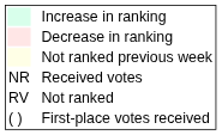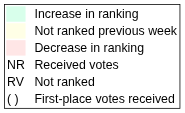 <table style="border:1px solid black;">
 <tr>
 <td style="background:#D8FFEB; width:20px;"></td>
 <td> </td>
 <td>Increase in ranking</td>
 </tr>
 <tr>
+<td style="background:#FFFFE6; width:20px;"></td>
+<td> </td>
+<td>Not ranked previous week</td>
+</tr>
+<tr>
 <td style="background:#FFE6E6; width:20px;"></td>
 <td> </td>
 <td>Decrease in ranking</td>
-</tr>
-<tr>
-<td style="background:#FFFFE6; width:20px;"></td>
-<td> </td>
-<td>Not ranked previous week</td>
 </tr>
 <tr>
 <td>NR</td>
 <td> </td>
 <td>Received votes</td>
 </tr>
 <tr>
 <td>RV</td>
 <td> </td>
 <td>Not ranked</td>
 </tr>
 <tr>
 <td>( )</td>
 <td> </td>
 <td>First-place votes received</td>
 </tr>
 </table>
